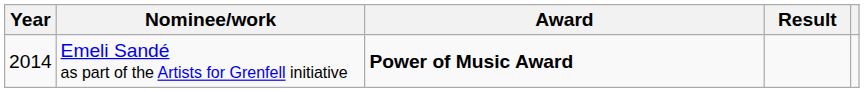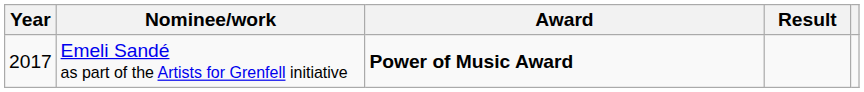 <table class="wikitable">
 <tr>
 <th>Year</th>
 <th width="250">Nominee/work</th>
 <th width="325">Award</th>
 <th width="65">Result</th>
 <th></th>
 </tr>
 <tr>
-<td>2014</td>
+<td>2017</td>
 <td><a href='#'>Emeli Sandé</a><br><small>as part of the <a href='#'>Artists for Grenfell</a> initiative</small></td>
 <td><strong>Power of Music Award</strong></td>
 <td></td>
 <td style="text-align:center;"></td>
 </tr>
 </table>
